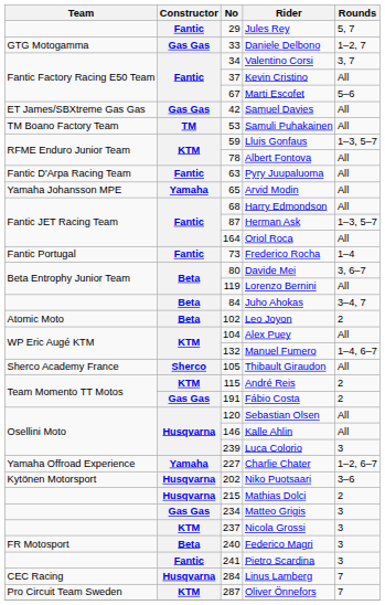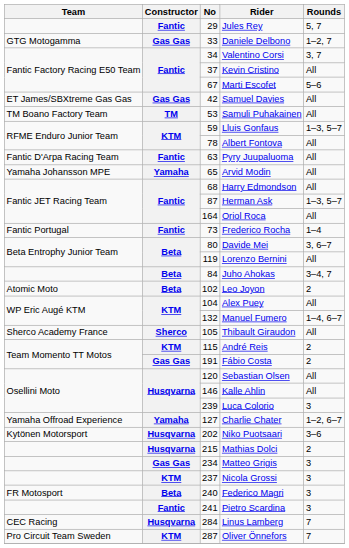 <table class="wikitable" style="font-size: 85%;">
 <tr>
 <th>Team</th>
 <th>Constructor</th>
 <th>No</th>
 <th>Rider</th>
 <th>Rounds</th>
 </tr>
 <tr>
 <td></td>
 <th><a href='#'>Fantic</a></th>
 <td align="right">29</td>
 <td> <a href='#'>Jules Rey</a></td>
 <td>5, 7</td>
 </tr>
 <tr>
 <td>GTG Motogamma</td>
 <th><a href='#'>Gas Gas</a></th>
 <td align="right">33</td>
 <td> <a href='#'>Daniele Delbono</a></td>
 <td>1–2, 7</td>
 </tr>
 <tr>
 <td rowspan=3>Fantic Factory Racing E50 Team</td>
 <th rowspan=3><a href='#'>Fantic</a></th>
 <td align="right">34</td>
 <td> <a href='#'>Valentino Corsi</a></td>
 <td>3, 7</td>
 </tr>
 <tr>
 <td align="right">37</td>
 <td> <a href='#'>Kevin Cristino</a></td>
 <td>All</td>
 </tr>
 <tr>
 <td align="right">67</td>
 <td> <a href='#'>Marti Escofet</a></td>
 <td>5–6</td>
 </tr>
 <tr>
 <td>ET James/SBXtreme Gas Gas</td>
 <th><a href='#'>Gas Gas</a></th>
 <td align="right">42</td>
 <td> <a href='#'>Samuel Davies</a></td>
 <td>All</td>
 </tr>
 <tr>
 <td>TM Boano Factory Team</td>
 <th><a href='#'>TM</a></th>
 <td align="right">53</td>
 <td> <a href='#'>Samuli Puhakainen</a></td>
 <td>All</td>
 </tr>
 <tr>
 <td rowspan=2>RFME Enduro Junior Team</td>
 <th rowspan=2><a href='#'>KTM</a></th>
 <td align="right">59</td>
 <td> <a href='#'>Lluis Gonfaus</a></td>
 <td>1–3, 5–7</td>
 </tr>
 <tr>
 <td align="right">78</td>
 <td> <a href='#'>Albert Fontova</a></td>
 <td>All</td>
 </tr>
 <tr>
 <td>Fantic D'Arpa Racing Team</td>
 <th><a href='#'>Fantic</a></th>
 <td align="right">63</td>
 <td> <a href='#'>Pyry Juupaluoma</a></td>
 <td>All</td>
 </tr>
 <tr>
 <td>Yamaha Johansson MPE</td>
 <th><a href='#'>Yamaha</a></th>
 <td align="right">65</td>
 <td> <a href='#'>Arvid Modin</a></td>
 <td>All</td>
 </tr>
 <tr>
 <td rowspan=3>Fantic JET Racing Team</td>
 <th rowspan=3><a href='#'>Fantic</a></th>
 <td align="right">68</td>
 <td> <a href='#'>Harry Edmondson</a></td>
 <td>All</td>
 </tr>
 <tr>
 <td align="right">87</td>
 <td> <a href='#'>Herman Ask</a></td>
 <td>1–3, 5–7</td>
 </tr>
 <tr>
 <td align="right">164</td>
 <td> <a href='#'>Oriol Roca</a></td>
 <td>All</td>
 </tr>
 <tr>
 <td>Fantic Portugal</td>
 <th><a href='#'>Fantic</a></th>
 <td align="right">73</td>
 <td> <a href='#'>Frederico Rocha</a></td>
 <td>1–4</td>
 </tr>
 <tr>
 <td rowspan=2>Beta Entrophy Junior Team</td>
 <th rowspan=2><a href='#'>Beta</a></th>
 <td align="right">80</td>
 <td> <a href='#'>Davide Mei</a></td>
 <td>3, 6–7</td>
 </tr>
 <tr>
 <td align="right">119</td>
 <td> <a href='#'>Lorenzo Bernini</a></td>
 <td>All</td>
 </tr>
 <tr>
 <td></td>
 <th><a href='#'>Beta</a></th>
 <td align="right">84</td>
 <td> <a href='#'>Juho Ahokas</a></td>
 <td>3–4, 7</td>
 </tr>
 <tr>
 <td>Atomic Moto</td>
 <th><a href='#'>Beta</a></th>
 <td align="right">102</td>
 <td> <a href='#'>Leo Joyon</a></td>
 <td>2</td>
 </tr>
 <tr>
 <td rowspan=2>WP Eric Augé KTM</td>
 <th rowspan=2><a href='#'>KTM</a></th>
 <td align="right">104</td>
 <td> <a href='#'>Alex Puey</a></td>
 <td>All</td>
 </tr>
 <tr>
 <td align="right">132</td>
 <td> <a href='#'>Manuel Fumero</a></td>
 <td>1–4, 6–7</td>
 </tr>
 <tr>
 <td>Sherco Academy France</td>
 <th><a href='#'>Sherco</a></th>
 <td align="right">105</td>
 <td> <a href='#'>Thibault Giraudon</a></td>
 <td>All</td>
 </tr>
 <tr>
 <td rowspan=2>Team Momento TT Motos</td>
 <th><a href='#'>KTM</a></th>
 <td align="right">115</td>
 <td> <a href='#'>André Reis</a></td>
 <td>2</td>
 </tr>
 <tr>
 <th><a href='#'>Gas Gas</a></th>
 <td align="right">191</td>
 <td> <a href='#'>Fábio Costa</a></td>
 <td>2</td>
 </tr>
 <tr>
 <td rowspan=3>Osellini Moto</td>
 <th rowspan=3><a href='#'>Husqvarna</a></th>
 <td align="right">120</td>
 <td> <a href='#'>Sebastian Olsen</a></td>
 <td>All</td>
 </tr>
 <tr>
 <td align="right">146</td>
 <td> <a href='#'>Kalle Ahlin</a></td>
 <td>All</td>
 </tr>
 <tr>
 <td align="right">239</td>
 <td> <a href='#'>Luca Colorio</a></td>
 <td>3</td>
 </tr>
 <tr>
 <td>Yamaha Offroad Experience</td>
 <th><a href='#'>Yamaha</a></th>
-<td align="right">227</td>
+<td align="right">127</td>
 <td> <a href='#'>Charlie Chater</a></td>
 <td>1–2, 6–7</td>
 </tr>
 <tr>
 <td>Kytönen Motorsport</td>
 <th><a href='#'>Husqvarna</a></th>
 <td align="right">202</td>
 <td> <a href='#'>Niko Puotsaari</a></td>
 <td>3–6</td>
 </tr>
 <tr>
 <td></td>
 <th><a href='#'>Husqvarna</a></th>
 <td align="right">215</td>
 <td> <a href='#'>Mathias Dolci</a></td>
 <td>2</td>
 </tr>
 <tr>
 <td></td>
 <th><a href='#'>Gas Gas</a></th>
 <td align="right">234</td>
 <td> <a href='#'>Matteo Grigis</a></td>
 <td>3</td>
 </tr>
 <tr>
 <td></td>
 <th><a href='#'>KTM</a></th>
 <td align="right">237</td>
 <td> <a href='#'>Nicola Grossi</a></td>
 <td>3</td>
 </tr>
 <tr>
 <td>FR Motosport</td>
 <th><a href='#'>Beta</a></th>
 <td align="right">240</td>
 <td> <a href='#'>Federico Magri</a></td>
 <td>3</td>
 </tr>
 <tr>
 <td></td>
 <th><a href='#'>Fantic</a></th>
 <td align="right">241</td>
 <td> <a href='#'>Pietro Scardina</a></td>
 <td>3</td>
 </tr>
 <tr>
 <td>CEC Racing</td>
 <th><a href='#'>Husqvarna</a></th>
 <td align="right">284</td>
 <td> <a href='#'>Linus Lamberg</a></td>
 <td>7</td>
 </tr>
 <tr>
 <td>Pro Circuit Team Sweden</td>
 <th><a href='#'>KTM</a></th>
 <td align="right">287</td>
 <td> <a href='#'>Oliver Önnefors</a></td>
 <td>7</td>
 </tr>
 <tr>
 </tr>
 </table>
